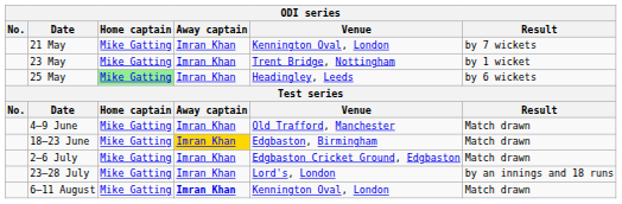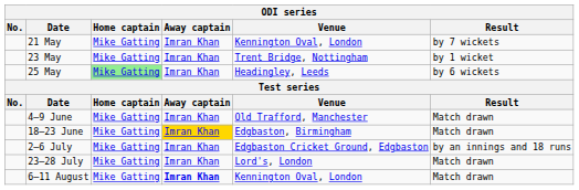 <table class="wikitable">
 <tr>
 <th colspan="9">ODI series</th>
 </tr>
 <tr>
 <th>No.</th>
 <th>Date</th>
 <th>Home captain</th>
 <th>Away captain</th>
 <th>Venue</th>
 <th>Result</th>
 </tr>
 <tr>
 <td></td>
 <td>21 May</td>
 <td><a href='#'>Mike Gatting</a></td>
 <td><a href='#'>Imran Khan</a></td>
 <td><a href='#'>Kennington Oval</a>, <a href='#'>London</a></td>
 <td> by 7 wickets</td>
 </tr>
 <tr>
 <td></td>
 <td>23 May</td>
 <td><a href='#'>Mike Gatting</a></td>
 <td><a href='#'>Imran Khan</a></td>
 <td><a href='#'>Trent Bridge</a>, <a href='#'>Nottingham</a></td>
 <td> by 1 wicket</td>
 </tr>
 <tr>
 <td></td>
 <td>25 May</td>
 <td style="background: lightgreen;"><a href='#'>Mike Gatting</a></td>
 <td><a href='#'>Imran Khan</a></td>
 <td><a href='#'>Headingley</a>, <a href='#'>Leeds</a></td>
 <td> by 6 wickets</td>
 </tr>
 <tr>
 <th colspan="9">Test series</th>
 </tr>
 <tr>
 <th>No.</th>
 <th>Date</th>
 <th>Home captain</th>
 <th>Away captain</th>
 <th>Venue</th>
 <th>Result</th>
 </tr>
 <tr>
 <td></td>
 <td>4–9 June</td>
 <td><a href='#'>Mike Gatting</a></td>
 <td><a href='#'>Imran Khan</a></td>
 <td><a href='#'>Old Trafford</a>, <a href='#'>Manchester</a></td>
 <td>Match drawn</td>
 </tr>
 <tr>
 <td></td>
 <td>18–23 June</td>
 <td><a href='#'>Mike Gatting</a></td>
 <td style="background: gold;"><a href='#'>Imran Khan</a></td>
 <td><a href='#'>Edgbaston</a>, <a href='#'>Birmingham</a></td>
 <td>Match drawn</td>
 </tr>
 <tr>
 <td></td>
 <td>2–6 July</td>
 <td><a href='#'>Mike Gatting</a></td>
 <td><a href='#'>Imran Khan</a></td>
 <td><a href='#'>Edgbaston Cricket Ground</a>, <a href='#'>Edgbaston</a></td>
-<td>Match drawn</td>
+<td> by an innings and 18 runs</td>
 </tr>
 <tr>
 <td></td>
 <td>23–28 July</td>
 <td><a href='#'>Mike Gatting</a></td>
 <td><a href='#'>Imran Khan</a></td>
 <td><a href='#'>Lord's</a>, <a href='#'>London</a></td>
-<td> by an innings and 18 runs</td>
+<td>Match drawn</td>
 </tr>
 <tr>
 <td></td>
 <td>6–11 August</td>
 <td><a href='#'>Mike Gatting</a></td>
 <td><strong><a href='#'>Imran Khan</a></strong></td>
 <td><a href='#'>Kennington Oval</a>, <a href='#'>London</a></td>
 <td>Match drawn</td>
 </tr>
 </table>
